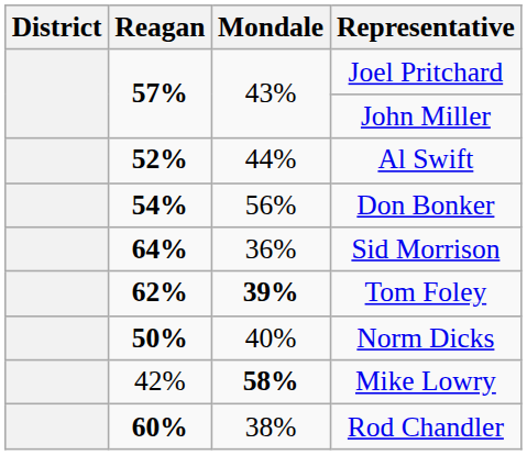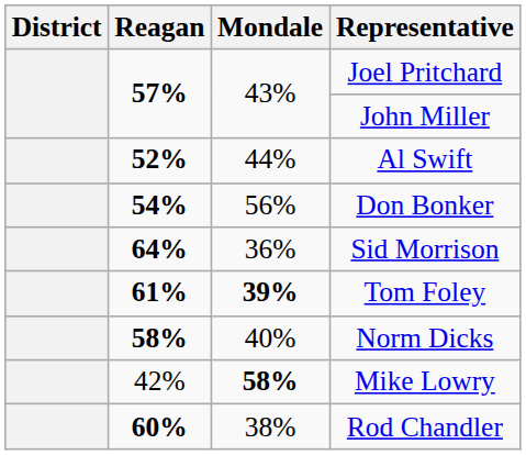 <table class=wikitable>
 <tr>
 <th>District</th>
 <th>Reagan</th>
 <th>Mondale</th>
 <th>Representative</th>
 </tr>
 <tr align=center>
 <th rowspan=2 ></th>
 <td rowspan=2><strong>57%</strong></td>
 <td rowspan=2>43%</td>
 <td><a href='#'>Joel Pritchard</a></td>
 </tr>
 <tr align=center>
 <td><a href='#'>John Miller</a></td>
 </tr>
 <tr align=center>
 <th></th>
 <td><strong>52%</strong></td>
 <td>44%</td>
 <td><a href='#'>Al Swift</a></td>
 </tr>
 <tr align=center>
 <th></th>
 <td><strong>54%</strong></td>
 <td>56%</td>
 <td><a href='#'>Don Bonker</a></td>
 </tr>
 <tr align=center>
 <th></th>
 <td><strong>64%</strong></td>
 <td>36%</td>
 <td><a href='#'>Sid Morrison</a></td>
 </tr>
 <tr align=center>
 <th></th>
-<td><strong>62%</strong></td>
+<td><strong>61%</strong></td>
 <td><strong>39%</strong></td>
 <td><a href='#'>Tom Foley</a></td>
 </tr>
 <tr align=center>
 <th></th>
-<td><strong>50%</strong></td>
+<td><strong>58%</strong></td>
 <td>40%</td>
 <td><a href='#'>Norm Dicks</a></td>
 </tr>
 <tr align=center>
 <th></th>
 <td>42%</td>
 <td><strong>58%</strong></td>
 <td><a href='#'>Mike Lowry</a></td>
 </tr>
 <tr align=center>
 <th></th>
 <td><strong>60%</strong></td>
 <td>38%</td>
 <td><a href='#'>Rod Chandler</a></td>
 </tr>
 </table>
